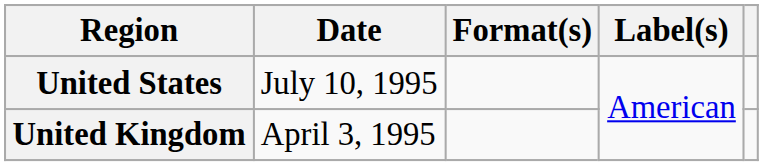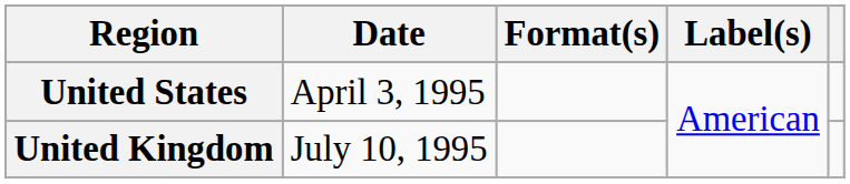 <table class="wikitable plainrowheaders">
 <tr>
 <th scope="col">Region</th>
 <th scope="col">Date</th>
 <th scope="col">Format(s)</th>
 <th scope="col">Label(s)</th>
 <th scope="col"></th>
 </tr>
 <tr>
 <th scope="row">United States</th>
-<td>July 10, 1995</td>
+<td>April 3, 1995</td>
 <td></td>
 <td rowspan="2"><a href='#'>American</a></td>
 <td align="center"></td>
 </tr>
 <tr>
 <th scope="row">United Kingdom</th>
-<td>April 3, 1995</td>
+<td>July 10, 1995</td>
 <td></td>
 <td align="center"></td>
 </tr>
 </table>
